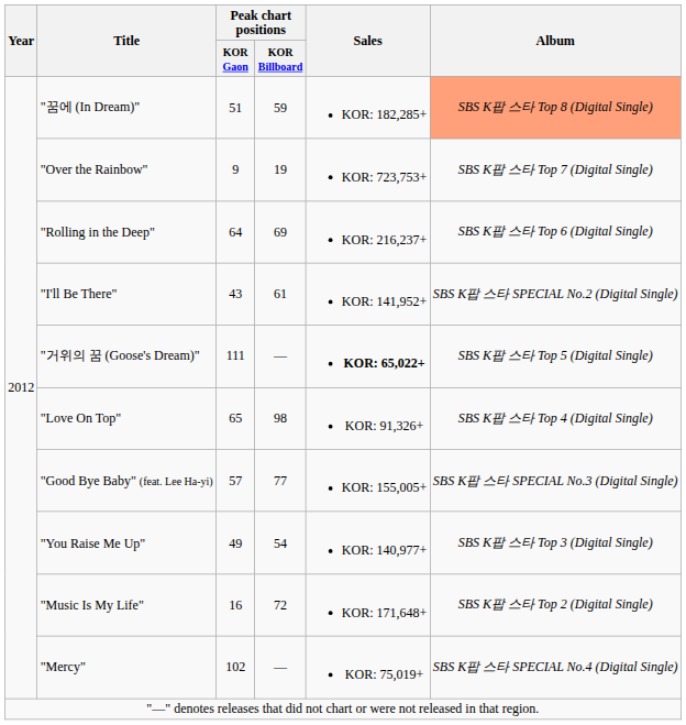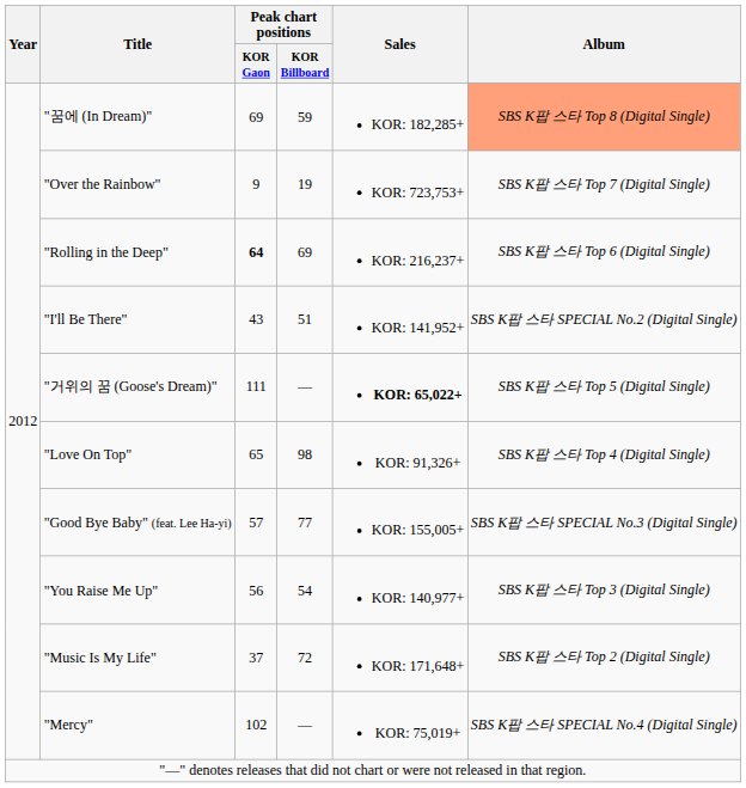 <table class="wikitable" style="text-align:center">
 <tr>
 <th rowspan="2">Year</th>
 <th rowspan="2">Title</th>
 <th colspan="2">Peak chart positions</th>
 <th rowspan="2">Sales</th>
 <th rowspan="2">Album</th>
 </tr>
 <tr>
 <th width="40"><small>KOR</small><br> <small><a href='#'>Gaon</a></small></th>
 <th width="40"><small>KOR</small><br> <small><a href='#'>Billboard</a></small></th>
 </tr>
 <tr>
 <td rowspan="10">2012</td>
 <td align="left">"꿈에 (In Dream)"</td>
-<td>51</td>
+<td>69</td>
 <td>59</td>
 <td><br><ul><li>KOR: 182,285+</li></ul></td>
 <td align="center" style="background: lightsalmon;"><em>SBS K팝 스타 Top 8 (Digital Single)</em></td>
 </tr>
 <tr>
 <td align="left">"Over the Rainbow"</td>
 <td>9</td>
 <td>19</td>
 <td><br><ul><li>KOR: 723,753+</li></ul></td>
 <td align="center"><em>SBS K팝 스타 Top 7 (Digital Single)</em></td>
 </tr>
 <tr>
 <td align="left">"Rolling in the Deep"</td>
-<td>64</td>
+<td><strong>64</strong></td>
 <td>69</td>
 <td><br><ul><li>KOR: 216,237+</li></ul></td>
 <td align="center"><em>SBS K팝 스타 Top 6 (Digital Single)</em></td>
 </tr>
 <tr>
 <td align="left">"I'll Be There"</td>
 <td>43</td>
-<td>61</td>
+<td>51</td>
 <td><br><ul><li>KOR: 141,952+</li></ul></td>
 <td align="center"><em>SBS K팝 스타 SPECIAL No.2 (Digital Single)</em></td>
 </tr>
 <tr>
 <td align="left">"거위의 꿈 (Goose's Dream)"</td>
 <td>111</td>
 <td>—</td>
 <td><strong><br><ul><li>KOR: 65,022+</li></ul></strong></td>
 <td align="center"><em>SBS K팝 스타 Top 5 (Digital Single)</em></td>
 </tr>
 <tr>
 <td align="left">"Love On Top"</td>
 <td>65</td>
 <td>98</td>
 <td><br><ul><li>KOR: 91,326+</li></ul></td>
 <td align="center"><em>SBS K팝 스타 Top 4 (Digital Single)</em></td>
 </tr>
 <tr>
 <td align="left">"Good Bye Baby" <small>(feat. Lee Ha-yi)</small></td>
 <td>57</td>
 <td>77</td>
 <td><br><ul><li>KOR: 155,005+</li></ul></td>
 <td align="center"><em>SBS K팝 스타 SPECIAL No.3 (Digital Single)</em></td>
 </tr>
 <tr>
 <td align="left">"You Raise Me Up"</td>
-<td>49</td>
+<td>56</td>
 <td>54</td>
 <td><br><ul><li>KOR: 140,977+</li></ul></td>
 <td align="center"><em>SBS K팝 스타 Top 3 (Digital Single)</em></td>
 </tr>
 <tr>
 <td align="left">"Music Is My Life"</td>
-<td>16</td>
+<td>37</td>
 <td>72</td>
 <td><br><ul><li>KOR: 171,648+</li></ul></td>
 <td align="center"><em>SBS K팝 스타 Top 2 (Digital Single)</em></td>
 </tr>
 <tr>
 <td align="left">"Mercy"</td>
 <td>102</td>
 <td>—</td>
 <td><br><ul><li>KOR: 75,019+</li></ul></td>
 <td align="center"><em>SBS K팝 스타 SPECIAL No.4 (Digital Single)</em></td>
 </tr>
 <tr>
 <td colspan="14">"—" denotes releases that did not chart or were not released in that region.</td>
 </tr>
 </table>
